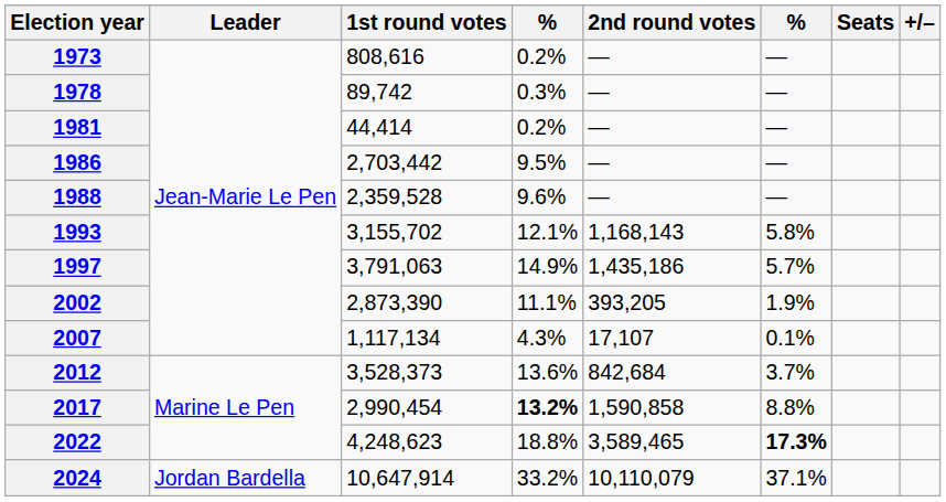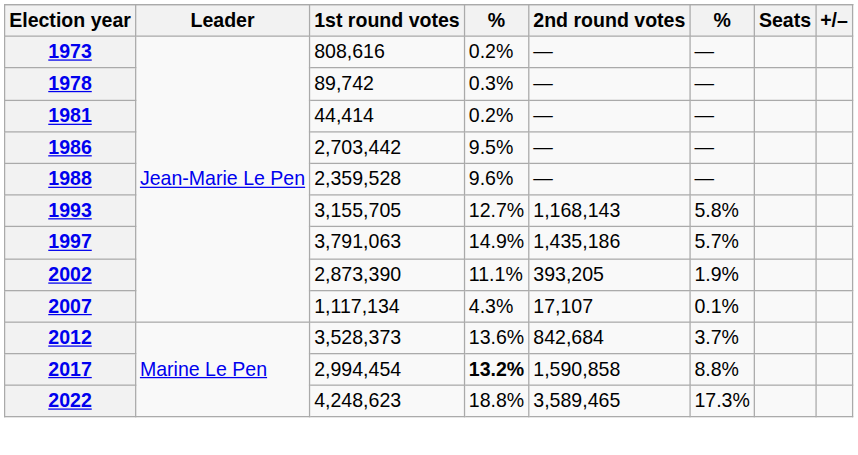 <table class="wikitable" style="font-size:97%; text-align:left;">
 <tr>
 </tr>
 <tr>
 <th>Election year</th>
 <th>Leader</th>
 <th>1st round votes</th>
 <th>%</th>
 <th>2nd round votes</th>
 <th>%</th>
 <th>Seats</th>
 <th>+/–</th>
 </tr>
 <tr>
 <th><a href='#'>1973</a></th>
 <td rowspan="9"><a href='#'>Jean-Marie Le Pen</a></td>
 <td>808,616</td>
 <td>0.2%</td>
 <td>—</td>
 <td>—</td>
 <td></td>
 <td></td>
 </tr>
 <tr>
 <th><a href='#'>1978</a></th>
 <td>89,742</td>
 <td>0.3%</td>
 <td>—</td>
 <td>—</td>
 <td></td>
 <td></td>
 </tr>
 <tr>
 <th><a href='#'>1981</a></th>
 <td>44,414</td>
 <td>0.2%</td>
 <td>—</td>
 <td>—</td>
 <td></td>
 <td></td>
 </tr>
 <tr>
 <th><a href='#'>1986</a></th>
 <td>2,703,442</td>
 <td>9.5%</td>
 <td>—</td>
 <td>—</td>
 <td></td>
 <td></td>
 </tr>
 <tr>
 <th><a href='#'>1988</a></th>
 <td>2,359,528</td>
 <td>9.6%</td>
 <td>—</td>
 <td>—</td>
 <td></td>
 <td></td>
 </tr>
 <tr>
 <th><a href='#'>1993</a></th>
-<td>3,155,702</td>
-<td>12.1%</td>
+<td>3,155,705</td>
+<td>12.7%</td>
 <td>1,168,143</td>
 <td>5.8%</td>
 <td></td>
 <td></td>
 </tr>
 <tr>
 <th><a href='#'>1997</a></th>
 <td>3,791,063</td>
 <td>14.9%</td>
 <td>1,435,186</td>
 <td>5.7%</td>
 <td></td>
 <td></td>
 </tr>
 <tr>
 <th><a href='#'>2002</a></th>
 <td>2,873,390</td>
 <td>11.1%</td>
 <td>393,205</td>
 <td>1.9%</td>
 <td></td>
 <td></td>
 </tr>
 <tr>
 <th><a href='#'>2007</a></th>
 <td>1,117,134</td>
 <td>4.3%</td>
 <td>17,107</td>
 <td>0.1%</td>
 <td></td>
 <td></td>
 </tr>
 <tr>
 <th><a href='#'>2012</a></th>
 <td rowspan="3"><a href='#'>Marine Le Pen</a></td>
 <td>3,528,373</td>
 <td>13.6%</td>
 <td>842,684</td>
 <td>3.7%</td>
 <td></td>
 <td></td>
 </tr>
 <tr>
 <th><a href='#'>2017</a></th>
-<td>2,990,454</td>
+<td>2,994,454</td>
 <td><strong>13.2%</strong></td>
 <td>1,590,858</td>
 <td>8.8%</td>
 <td></td>
 <td></td>
 </tr>
 <tr>
 <th><a href='#'>2022</a></th>
 <td>4,248,623</td>
 <td>18.8%</td>
 <td>3,589,465</td>
-<td><strong>17.3%</strong></td>
-<td></td>
-<td></td>
-</tr>
-<tr>
-<th><a href='#'>2024</a></th>
-<td><a href='#'>Jordan Bardella</a></td>
-<td>10,647,914</td>
-<td>33.2%</td>
-<td>10,110,079</td>
-<td>37.1%</td>
+<td>17.3%</td>
 <td></td>
 <td></td>
 </tr>
 </table>
